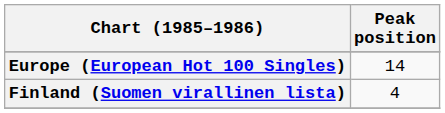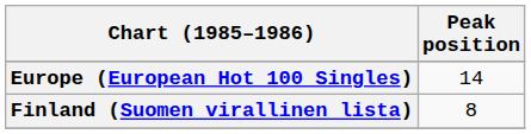 <table class="wikitable sortable plainrowheaders" style="text-align:center">
 <tr>
 <th>Chart (1985–1986)</th>
 <th>Peak<br>position</th>
 </tr>
 <tr>
 </tr>
 <tr>
 </tr>
 <tr>
 <th scope="row">Europe (<a href='#'>European Hot 100 Singles</a>)</th>
 <td>14</td>
 </tr>
 <tr>
 <th scope="row">Finland (<a href='#'>Suomen virallinen lista</a>)</th>
-<td>4</td>
+<td>8</td>
 </tr>
 <tr>
 </tr>
 <tr>
 </tr>
 <tr>
 </tr>
 <tr>
 </tr>
 <tr>
 </tr>
 </table>
